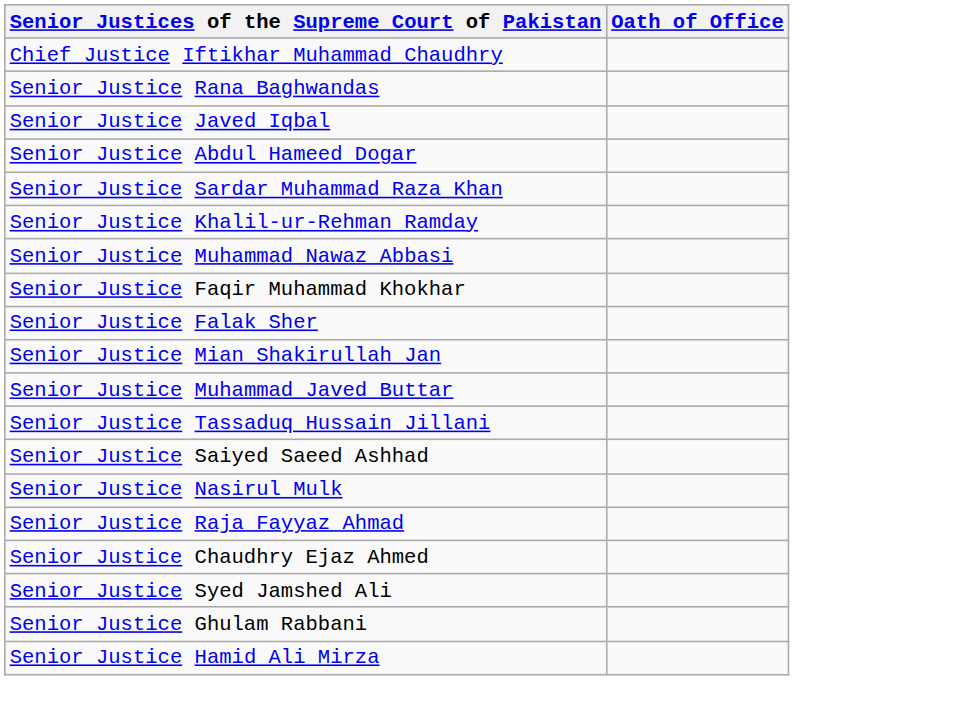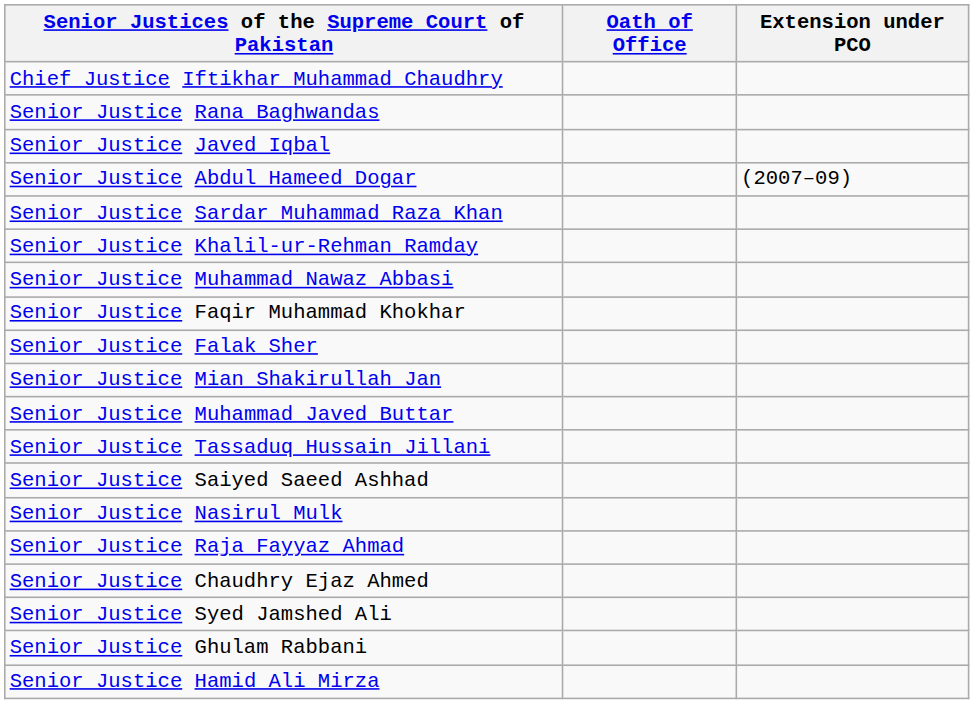 <table class="wikitable sortable">
 <tr>
 <th><a href='#'>Senior Justices</a> of the <a href='#'>Supreme Court</a> of <a href='#'>Pakistan</a></th>
 <th><a href='#'>Oath of Office</a></th>
+<th>Extension under PCO</th>
 </tr>
 <tr>
 <td><a href='#'>Chief Justice</a> <a href='#'>Iftikhar Muhammad Chaudhry</a></td>
+<td></td>
 <td></td>
 </tr>
 <tr>
 <td><a href='#'>Senior Justice</a> <a href='#'>Rana Baghwandas</a></td>
 <td></td>
+<td></td>
 </tr>
 <tr>
 <td><a href='#'>Senior Justice</a> <a href='#'>Javed Iqbal</a></td>
+<td></td>
 <td></td>
 </tr>
 <tr>
 <td><a href='#'>Senior Justice</a> <a href='#'>Abdul Hameed Dogar</a></td>
 <td></td>
+<td> (2007–09)</td>
 </tr>
 <tr>
 <td><a href='#'>Senior Justice</a> <a href='#'>Sardar Muhammad Raza Khan</a></td>
+<td></td>
 <td></td>
 </tr>
 <tr>
 <td><a href='#'>Senior Justice</a> <a href='#'>Khalil-ur-Rehman Ramday</a></td>
 <td></td>
+<td></td>
 </tr>
 <tr>
 <td><a href='#'>Senior Justice</a> <a href='#'>Muhammad Nawaz Abbasi</a></td>
+<td></td>
 <td></td>
 </tr>
 <tr>
 <td><a href='#'>Senior Justice</a> Faqir Muhammad Khokhar</td>
 <td></td>
+<td></td>
 </tr>
 <tr>
 <td><a href='#'>Senior Justice</a> <a href='#'>Falak Sher</a></td>
+<td></td>
 <td></td>
 </tr>
 <tr>
 <td><a href='#'>Senior Justice</a> <a href='#'>Mian Shakirullah Jan</a></td>
 <td></td>
+<td></td>
 </tr>
 <tr>
 <td><a href='#'>Senior Justice</a> <a href='#'>Muhammad Javed Buttar</a></td>
+<td></td>
 <td></td>
 </tr>
 <tr>
 <td><a href='#'>Senior Justice</a> <a href='#'>Tassaduq Hussain Jillani</a></td>
 <td></td>
+<td></td>
 </tr>
 <tr>
 <td><a href='#'>Senior Justice</a> Saiyed Saeed Ashhad</td>
+<td></td>
 <td></td>
 </tr>
 <tr>
 <td><a href='#'>Senior Justice</a> <a href='#'>Nasirul Mulk</a></td>
 <td></td>
+<td></td>
 </tr>
 <tr>
 <td><a href='#'>Senior Justice</a> <a href='#'>Raja Fayyaz Ahmad</a></td>
+<td></td>
 <td></td>
 </tr>
 <tr>
 <td><a href='#'>Senior Justice</a> Chaudhry Ejaz Ahmed</td>
 <td></td>
+<td></td>
 </tr>
 <tr>
 <td><a href='#'>Senior Justice</a> Syed Jamshed Ali</td>
+<td></td>
 <td></td>
 </tr>
 <tr>
 <td><a href='#'>Senior Justice</a> Ghulam Rabbani</td>
 <td></td>
+<td></td>
 </tr>
 <tr>
 <td><a href='#'>Senior Justice</a> <a href='#'>Hamid Ali Mirza</a></td>
 <td></td>
+<td></td>
 </tr>
 </table>
